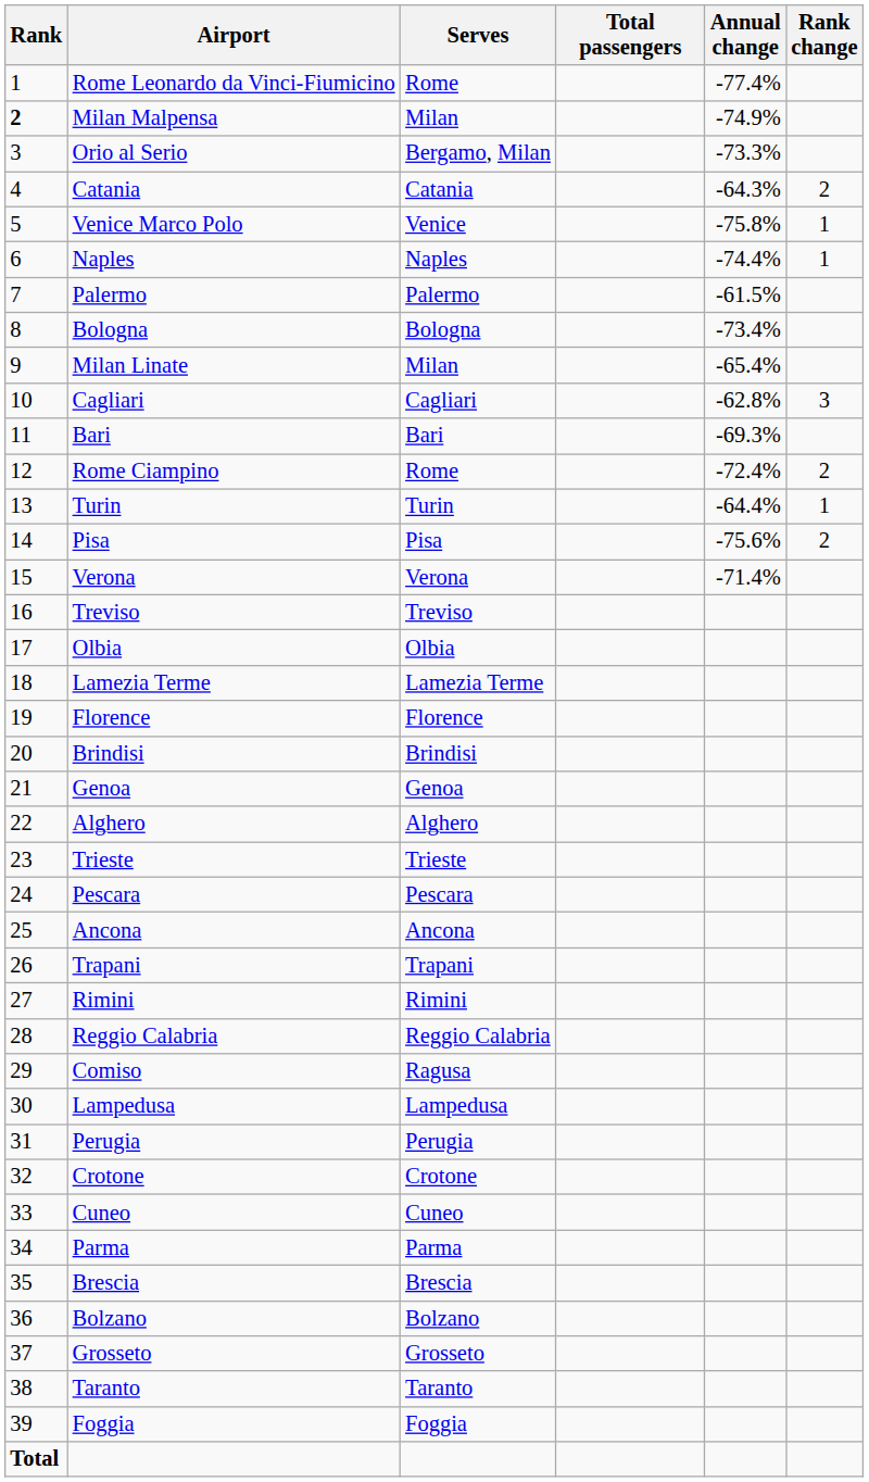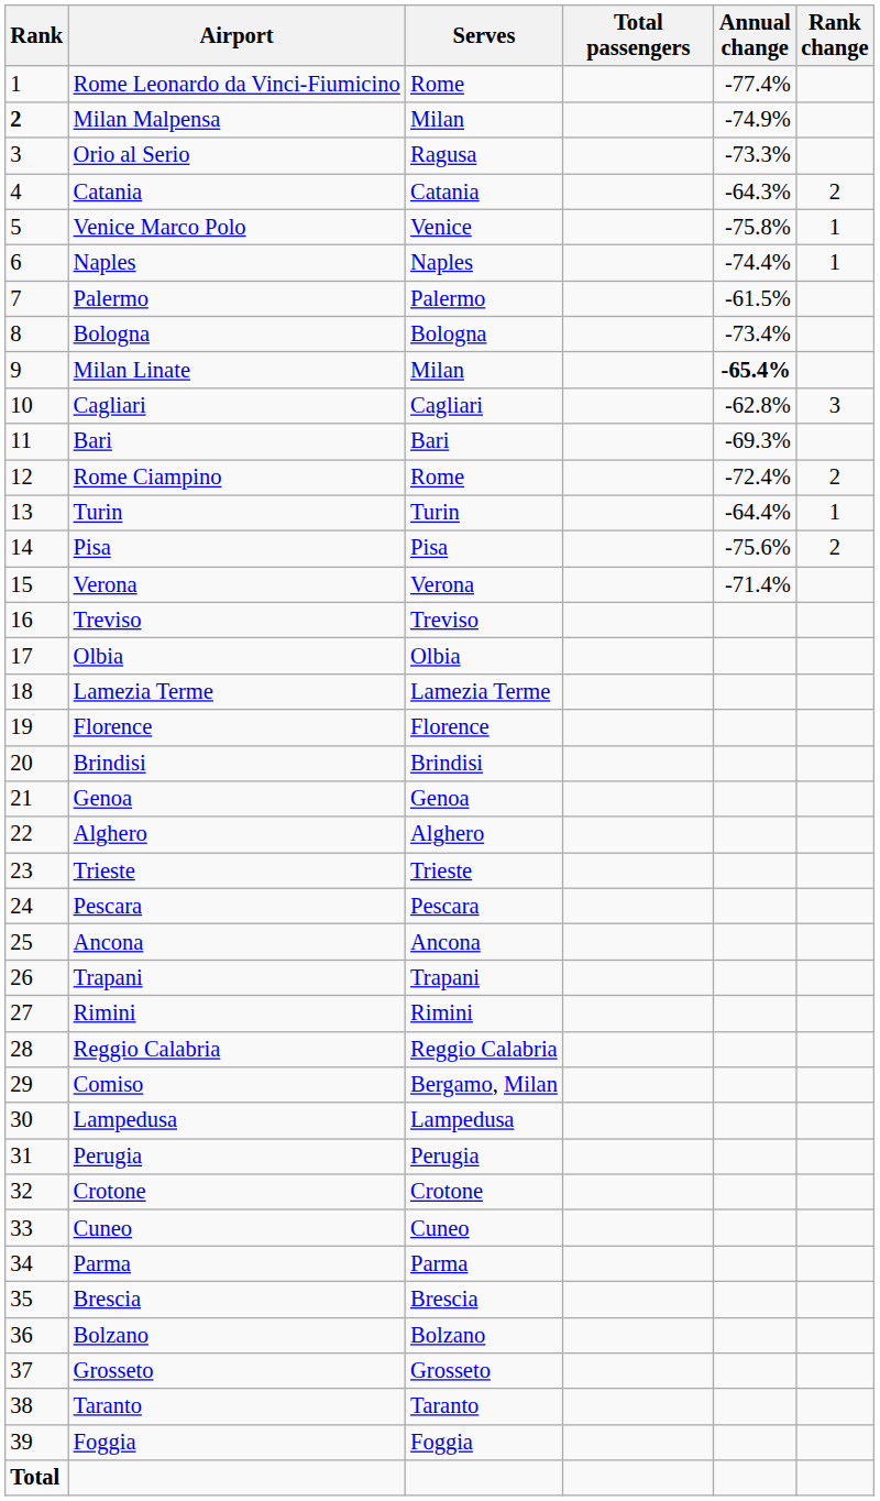 <table class="wikitable sortable">
 <tr>
 <th>Rank</th>
 <th>Airport</th>
 <th>Serves</th>
 <th style="width:100px">Total<br>passengers</th>
 <th>Annual<br>change</th>
 <th>Rank<br>change</th>
 </tr>
 <tr>
 <td>1</td>
 <td><a href='#'>Rome Leonardo da Vinci-Fiumicino</a></td>
 <td><a href='#'>Rome</a></td>
 <td align="right"></td>
 <td align="right"> -77.4%</td>
 <td align="center"></td>
 </tr>
 <tr>
 <td><strong>2</strong></td>
 <td><a href='#'>Milan Malpensa</a></td>
 <td><a href='#'>Milan</a></td>
 <td align="right"></td>
 <td align="right"> -74.9%</td>
 <td align="center"></td>
 </tr>
 <tr>
 <td>3</td>
 <td><a href='#'>Orio al Serio</a></td>
-<td><a href='#'>Bergamo</a>, <a href='#'>Milan</a></td>
+<td><a href='#'>Ragusa</a></td>
 <td align="right"></td>
 <td align="right"> -73.3%</td>
 <td align="center"></td>
 </tr>
 <tr>
 <td>4</td>
 <td><a href='#'>Catania</a></td>
 <td><a href='#'>Catania</a></td>
 <td align="right"></td>
 <td align="right"> -64.3%</td>
 <td align="center"> 2</td>
 </tr>
 <tr>
 <td>5</td>
 <td><a href='#'>Venice Marco Polo</a></td>
 <td><a href='#'>Venice</a></td>
 <td align="right"></td>
 <td align="right"> -75.8%</td>
 <td align="center"> 1</td>
 </tr>
 <tr>
 <td>6</td>
 <td><a href='#'>Naples</a></td>
 <td><a href='#'>Naples</a></td>
 <td align="right"></td>
 <td align="right"> -74.4%</td>
 <td align="center"> 1</td>
 </tr>
 <tr>
 <td>7</td>
 <td><a href='#'>Palermo</a></td>
 <td><a href='#'>Palermo</a></td>
 <td align="right"></td>
 <td align="right"> -61.5%</td>
 <td align="center"></td>
 </tr>
 <tr>
 <td>8</td>
 <td><a href='#'>Bologna</a></td>
 <td><a href='#'>Bologna</a></td>
 <td align="right"></td>
 <td align="right"> -73.4%</td>
 <td align="center"></td>
 </tr>
 <tr>
 <td>9</td>
 <td><a href='#'>Milan Linate</a></td>
 <td><a href='#'>Milan</a></td>
 <td align="right"></td>
-<td align="right"> -65.4%</td>
+<td align="right"><strong> -65.4%</strong></td>
 <td align="center"></td>
 </tr>
 <tr>
 <td>10</td>
 <td><a href='#'>Cagliari</a></td>
 <td><a href='#'>Cagliari</a></td>
 <td align="right"></td>
 <td align="right"> -62.8%</td>
 <td align="center"> 3</td>
 </tr>
 <tr>
 <td>11</td>
 <td><a href='#'>Bari</a></td>
 <td><a href='#'>Bari</a></td>
 <td align="right"></td>
 <td align="right"> -69.3%</td>
 <td align="center"></td>
 </tr>
 <tr>
 <td>12</td>
 <td><a href='#'>Rome Ciampino</a></td>
 <td><a href='#'>Rome</a></td>
 <td align="right"></td>
 <td align="right"> -72.4%</td>
 <td align="center"> 2</td>
 </tr>
 <tr>
 <td>13</td>
 <td><a href='#'>Turin</a></td>
 <td><a href='#'>Turin</a></td>
 <td align="right"></td>
 <td align="right"> -64.4%</td>
 <td align="center"> 1</td>
 </tr>
 <tr>
 <td>14</td>
 <td><a href='#'>Pisa</a></td>
 <td><a href='#'>Pisa</a></td>
 <td align="right"></td>
 <td align="right"> -75.6%</td>
 <td align="center"> 2</td>
 </tr>
 <tr>
 <td>15</td>
 <td><a href='#'>Verona</a></td>
 <td><a href='#'>Verona</a></td>
 <td align="right"></td>
 <td align="right"> -71.4%</td>
 <td align="center"></td>
 </tr>
 <tr>
 <td>16</td>
 <td><a href='#'>Treviso</a></td>
 <td><a href='#'>Treviso</a></td>
 <td align="right"></td>
 <td align="right"></td>
 <td align="center"></td>
 </tr>
 <tr>
 <td>17</td>
 <td><a href='#'>Olbia</a></td>
 <td><a href='#'>Olbia</a></td>
 <td align="right"></td>
 <td align="right"></td>
 <td align="center"></td>
 </tr>
 <tr>
 <td>18</td>
 <td><a href='#'>Lamezia Terme</a></td>
 <td><a href='#'>Lamezia Terme</a></td>
 <td align="right"></td>
 <td align="right"></td>
 <td align="center"></td>
 </tr>
 <tr>
 <td>19</td>
 <td><a href='#'>Florence</a></td>
 <td><a href='#'>Florence</a></td>
 <td align="right"></td>
 <td align="right"></td>
 <td align="center"></td>
 </tr>
 <tr>
 <td>20</td>
 <td><a href='#'>Brindisi</a></td>
 <td><a href='#'>Brindisi</a></td>
 <td align="right"></td>
 <td align="right"></td>
 <td align="center"></td>
 </tr>
 <tr>
 <td>21</td>
 <td><a href='#'>Genoa</a></td>
 <td><a href='#'>Genoa</a></td>
 <td align="right"></td>
 <td align="right"></td>
 <td align="center"></td>
 </tr>
 <tr>
 <td>22</td>
 <td><a href='#'>Alghero</a></td>
 <td><a href='#'>Alghero</a></td>
 <td align="right"></td>
 <td align="right"></td>
 <td align="center"></td>
 </tr>
 <tr>
 <td>23</td>
 <td><a href='#'>Trieste</a></td>
 <td><a href='#'>Trieste</a></td>
 <td align="right"></td>
 <td align="right"></td>
 <td align="center"></td>
 </tr>
 <tr>
 <td>24</td>
 <td><a href='#'>Pescara</a></td>
 <td><a href='#'>Pescara</a></td>
 <td align="right"></td>
 <td align="right"></td>
 <td align="center"></td>
 </tr>
 <tr>
 <td>25</td>
 <td><a href='#'>Ancona</a></td>
 <td><a href='#'>Ancona</a></td>
 <td align="right"></td>
 <td align="right"></td>
 <td align="center"></td>
 </tr>
 <tr>
 <td>26</td>
 <td><a href='#'>Trapani</a></td>
 <td><a href='#'>Trapani</a></td>
 <td align="right"></td>
 <td align="right"></td>
 <td align="center"></td>
 </tr>
 <tr>
 <td>27</td>
 <td><a href='#'>Rimini</a></td>
 <td><a href='#'>Rimini</a></td>
 <td align="right"></td>
 <td align="right"></td>
 <td align="center"></td>
 </tr>
 <tr>
 <td>28</td>
 <td><a href='#'>Reggio Calabria</a></td>
 <td><a href='#'>Reggio Calabria</a></td>
 <td align="right"></td>
 <td align="right"></td>
 <td align="center"></td>
 </tr>
 <tr>
 <td>29</td>
 <td><a href='#'>Comiso</a></td>
-<td><a href='#'>Ragusa</a></td>
+<td><a href='#'>Bergamo</a>, <a href='#'>Milan</a></td>
 <td align="right"></td>
 <td align="right"></td>
 <td align="center"></td>
 </tr>
 <tr>
 <td>30</td>
 <td><a href='#'>Lampedusa</a></td>
 <td><a href='#'>Lampedusa</a></td>
 <td align="right"></td>
 <td align="right"></td>
 <td align="center"></td>
 </tr>
 <tr>
 <td>31</td>
 <td><a href='#'>Perugia</a></td>
 <td><a href='#'>Perugia</a></td>
 <td align="right"></td>
 <td align="right"></td>
 <td align="center"></td>
 </tr>
 <tr>
 <td>32</td>
 <td><a href='#'>Crotone</a></td>
 <td><a href='#'>Crotone</a></td>
 <td align="right"></td>
 <td align="right"></td>
 <td align="center"></td>
 </tr>
 <tr>
 <td>33</td>
 <td><a href='#'>Cuneo</a></td>
 <td><a href='#'>Cuneo</a></td>
 <td align="right"></td>
 <td align="right"></td>
 <td align="center"></td>
 </tr>
 <tr>
 <td>34</td>
 <td><a href='#'>Parma</a></td>
 <td><a href='#'>Parma</a></td>
 <td align="right"></td>
 <td align="right"></td>
 <td align="center"></td>
 </tr>
 <tr>
 <td>35</td>
 <td><a href='#'>Brescia</a></td>
 <td><a href='#'>Brescia</a></td>
 <td align="right"></td>
 <td align="right"></td>
 <td align="center"></td>
 </tr>
 <tr>
 <td>36</td>
 <td><a href='#'>Bolzano</a></td>
 <td><a href='#'>Bolzano</a></td>
 <td align="right"></td>
 <td align="right"></td>
 <td align="center"></td>
 </tr>
 <tr>
 <td>37</td>
 <td><a href='#'>Grosseto</a></td>
 <td><a href='#'>Grosseto</a></td>
 <td align="right"></td>
 <td align="right"></td>
 <td align="center"></td>
 </tr>
 <tr>
 <td>38</td>
 <td><a href='#'>Taranto</a></td>
 <td><a href='#'>Taranto</a></td>
 <td align="right"></td>
 <td align="right"></td>
 <td align="center"></td>
 </tr>
 <tr>
 <td>39</td>
 <td><a href='#'>Foggia</a></td>
 <td><a href='#'>Foggia</a></td>
 <td align="right"></td>
 <td align="right"></td>
 <td align="center"></td>
 </tr>
 <tr>
 <td><strong>Total</strong></td>
 <td></td>
 <td></td>
 <td align="right"></td>
 <td align="right"></td>
 <td></td>
 </tr>
 </table>
